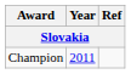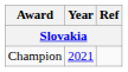 <table class="wikitable">
 <tr>
 <th>Award</th>
 <th>Year</th>
 <th>Ref</th>
 </tr>
 <tr>
 <th colspan="3"><a href='#'>Slovakia</a></th>
 </tr>
 <tr>
 <td>Champion</td>
-<td><a href='#'>2011</a></td>
+<td><a href='#'>2021</a></td>
 <td></td>
 </tr>
 </table>
